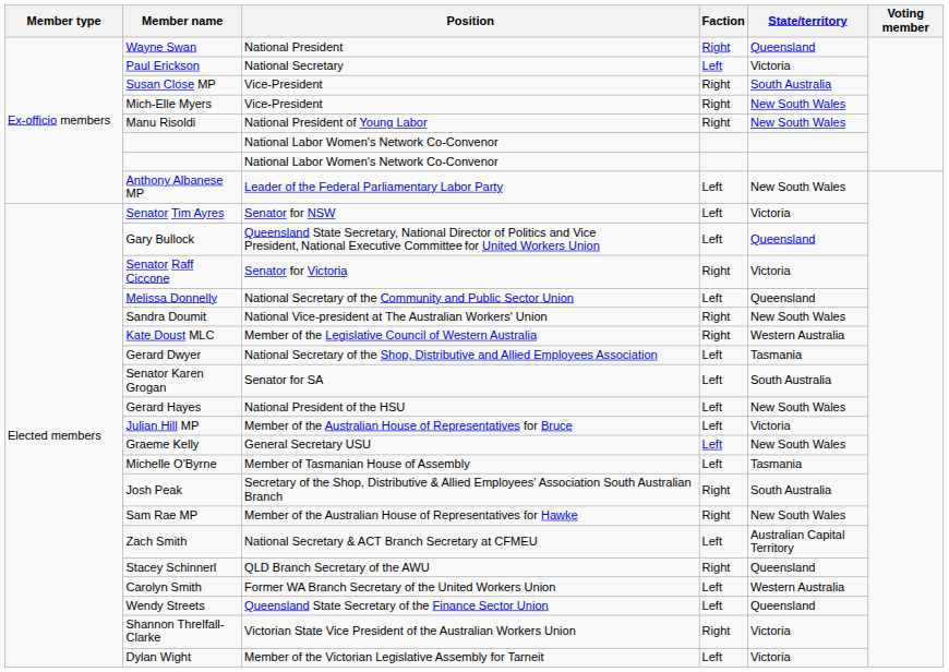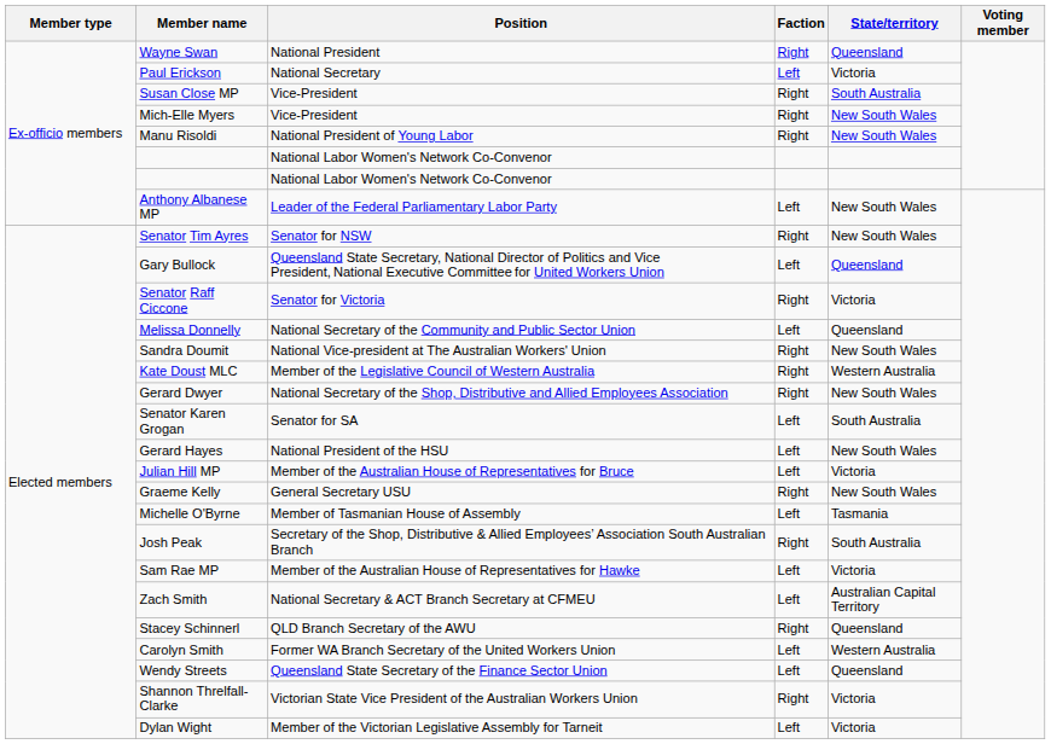 <table class="wikitable sortable" style="text-align: left">
 <tr>
 <th col width=150>Member type</th>
 <th col width=150>Member name</th>
 <th>Position</th>
 <th>Faction</th>
 <th><a href='#'>State/territory</a></th>
 <th>Voting member</th>
 </tr>
 <tr>
 <td rowspan="8"><a href='#'>Ex-officio</a> members</td>
 <td><a href='#'>Wayne Swan</a></td>
 <td>National President</td>
 <td><a href='#'>Right</a></td>
 <td><a href='#'>Queensland</a></td>
 <td rowspan="7"></td>
 </tr>
 <tr>
 <td><a href='#'>Paul Erickson</a></td>
 <td>National Secretary</td>
 <td><a href='#'>Left</a></td>
 <td>Victoria</td>
 </tr>
 <tr>
 <td><a href='#'>Susan Close</a> MP</td>
 <td>Vice-President</td>
 <td>Right</td>
 <td><a href='#'>South Australia</a></td>
 </tr>
 <tr>
 <td>Mich-Elle Myers</td>
 <td>Vice-President</td>
 <td>Right</td>
 <td><a href='#'>New South Wales</a></td>
 </tr>
 <tr>
 <td>Manu Risoldi</td>
 <td>National President of <a href='#'>Young Labor</a></td>
 <td>Right</td>
 <td><a href='#'>New South Wales</a></td>
 </tr>
 <tr>
 <td></td>
 <td>National Labor Women's Network Co-Convenor</td>
 <td></td>
 <td></td>
 </tr>
 <tr>
 <td></td>
 <td>National Labor Women's Network Co-Convenor</td>
 <td></td>
 <td></td>
 </tr>
 <tr>
 <td><a href='#'>Anthony Albanese</a> MP</td>
 <td><a href='#'>Leader of the Federal Parliamentary Labor Party</a></td>
 <td>Left</td>
 <td>New South Wales</td>
 <td rowspan=21></td>
 </tr>
 <tr>
 <td rowspan=20>Elected members</td>
 <td><a href='#'>Senator</a> <a href='#'>Tim Ayres</a></td>
 <td><a href='#'>Senator</a> for <a href='#'>NSW</a></td>
-<td>Left</td>
-<td>Victoria</td>
+<td>Right</td>
+<td>New South Wales</td>
 </tr>
 <tr>
 <td>Gary Bullock</td>
 <td><a href='#'>Queensland</a> State Secretary, National Director of Politics and Vice President, National Executive Committee for <a href='#'>United Workers Union</a></td>
 <td>Left</td>
 <td><a href='#'>Queensland</a></td>
 </tr>
 <tr>
 <td><a href='#'>Senator</a> <a href='#'>Raff Ciccone</a></td>
 <td><a href='#'>Senator</a> for <a href='#'>Victoria</a></td>
 <td>Right</td>
 <td>Victoria</td>
 </tr>
 <tr>
 <td><a href='#'>Melissa Donnelly</a></td>
 <td>National Secretary of the <a href='#'>Community and Public Sector Union</a></td>
 <td>Left</td>
 <td>Queensland</td>
 </tr>
 <tr>
 <td>Sandra Doumit</td>
 <td>National Vice-president at The Australian Workers' Union</td>
 <td>Right</td>
 <td>New South Wales</td>
 </tr>
 <tr>
 <td><a href='#'>Kate Doust</a> MLC</td>
 <td>Member of the <a href='#'>Legislative Council of Western Australia</a></td>
 <td>Right</td>
 <td>Western Australia</td>
 </tr>
 <tr>
 <td>Gerard Dwyer</td>
 <td>National Secretary of the <a href='#'>Shop, Distributive and Allied Employees Association</a></td>
-<td>Left</td>
-<td>Tasmania</td>
+<td>Right</td>
+<td>New South Wales</td>
 </tr>
 <tr>
 <td>Senator Karen Grogan</td>
 <td>Senator for SA</td>
 <td>Left</td>
 <td>South Australia</td>
 </tr>
 <tr>
 <td>Gerard Hayes</td>
 <td>National President of the HSU</td>
 <td>Left</td>
 <td>New South Wales</td>
 </tr>
 <tr>
 <td><a href='#'>Julian Hill</a> MP</td>
 <td>Member of the <a href='#'>Australian House of Representatives</a> for <a href='#'>Bruce</a></td>
 <td>Left</td>
 <td>Victoria</td>
 </tr>
 <tr>
 <td>Graeme Kelly</td>
 <td>General Secretary USU</td>
-<td><a href='#'>Left</a></td>
+<td>Right</td>
 <td>New South Wales</td>
 </tr>
 <tr>
 <td>Michelle O'Byrne</td>
 <td>Member of Tasmanian House of Assembly</td>
 <td>Left</td>
 <td>Tasmania</td>
 </tr>
 <tr>
 <td>Josh Peak</td>
 <td>Secretary of the Shop, Distributive & Allied Employees’ Association South Australian Branch</td>
 <td>Right</td>
 <td>South Australia</td>
 </tr>
 <tr>
 <td>Sam Rae MP</td>
 <td>Member of the Australian House of Representatives for <a href='#'>Hawke</a></td>
-<td>Right</td>
-<td>New South Wales</td>
+<td>Left</td>
+<td>Victoria</td>
 </tr>
 <tr>
 <td>Zach Smith</td>
 <td>National Secretary & ACT Branch Secretary at CFMEU</td>
 <td>Left</td>
 <td>Australian Capital Territory</td>
 </tr>
 <tr>
 <td>Stacey Schinnerl</td>
 <td>QLD Branch Secretary of the AWU</td>
 <td>Right</td>
 <td>Queensland</td>
 </tr>
 <tr>
 <td>Carolyn Smith</td>
 <td>Former WA Branch Secretary of the United Workers Union</td>
 <td>Left</td>
 <td>Western Australia</td>
 </tr>
 <tr>
 <td>Wendy Streets</td>
 <td><a href='#'>Queensland</a> State Secretary of the <a href='#'>Finance Sector Union</a></td>
 <td>Left</td>
 <td>Queensland</td>
 </tr>
 <tr>
 <td>Shannon Threlfall-Clarke</td>
 <td>Victorian State Vice President of the Australian Workers Union</td>
 <td>Right</td>
 <td>Victoria</td>
 </tr>
 <tr>
 <td>Dylan Wight</td>
 <td>Member of the Victorian Legislative Assembly for Tarneit</td>
 <td>Left</td>
 <td>Victoria</td>
 </tr>
 </table>
